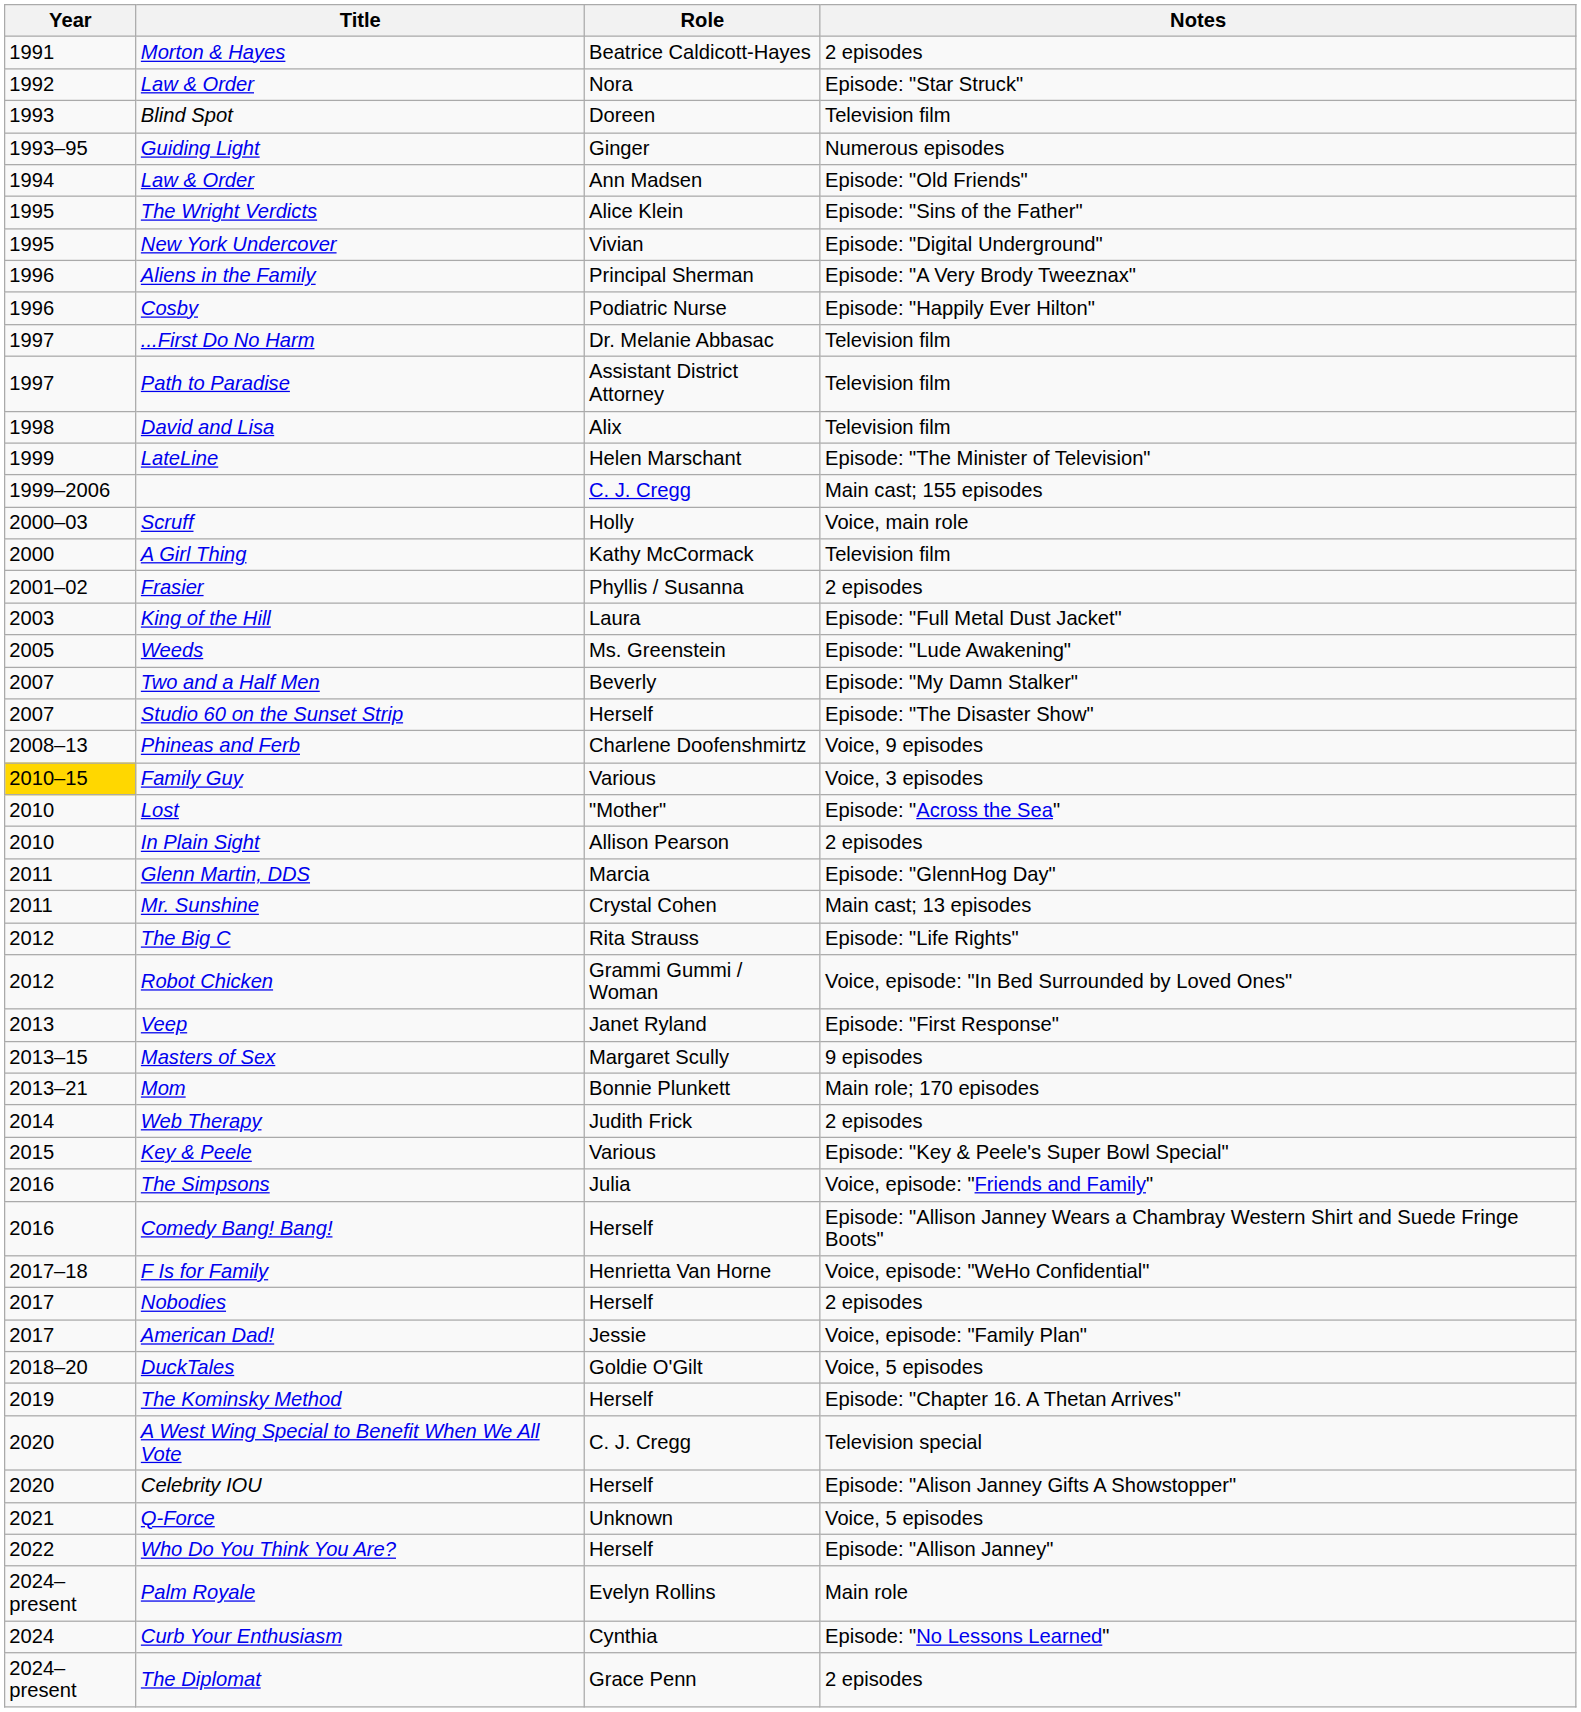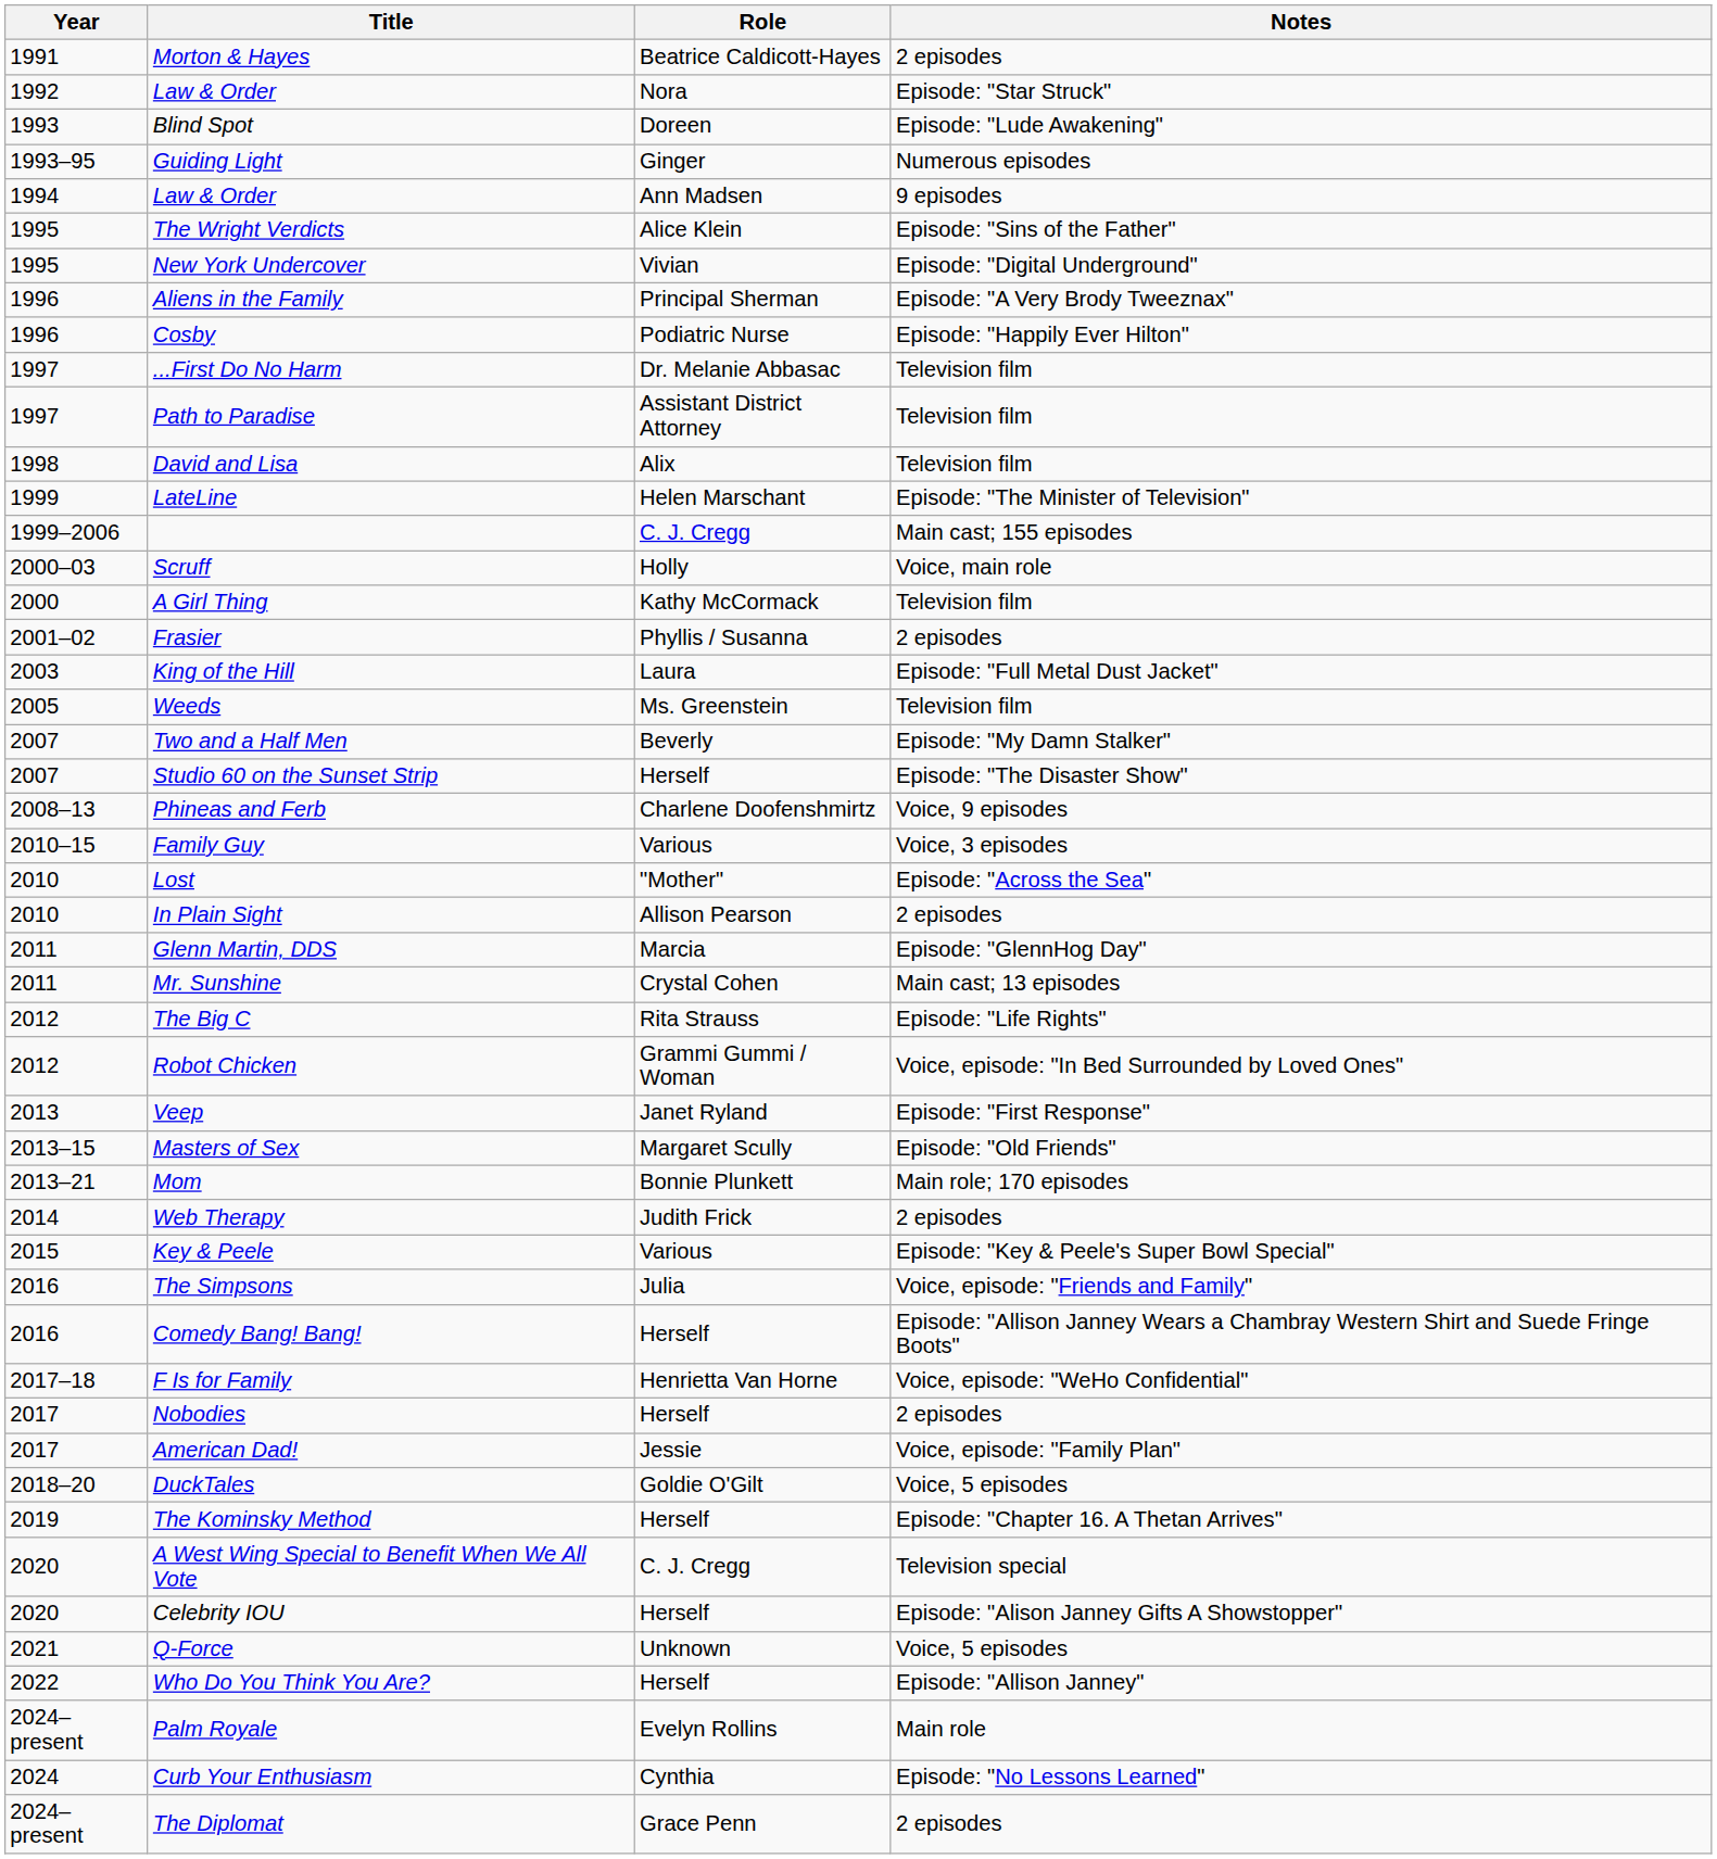 <table class="wikitable sortable">
 <tr>
 <th>Year</th>
 <th>Title</th>
 <th>Role</th>
 <th class="unsortable">Notes</th>
 </tr>
 <tr>
 <td>1991</td>
 <td><em><a href='#'>Morton & Hayes</a></em></td>
 <td>Beatrice Caldicott-Hayes</td>
 <td>2 episodes</td>
 </tr>
 <tr>
 <td>1992</td>
 <td><em><a href='#'>Law & Order</a></em></td>
 <td>Nora</td>
 <td>Episode: "Star Struck"</td>
 </tr>
 <tr>
 <td>1993</td>
 <td><em>Blind Spot</em></td>
 <td>Doreen</td>
-<td>Television film</td>
+<td>Episode: "Lude Awakening"</td>
 </tr>
 <tr>
 <td>1993–95</td>
 <td><em><a href='#'>Guiding Light</a></em></td>
 <td>Ginger</td>
 <td>Numerous episodes</td>
 </tr>
 <tr>
 <td>1994</td>
 <td><em><a href='#'>Law & Order</a></em></td>
 <td>Ann Madsen</td>
-<td>Episode: "Old Friends"</td>
+<td>9 episodes</td>
 </tr>
 <tr>
 <td>1995</td>
 <td><em><a href='#'>The Wright Verdicts</a></em></td>
 <td>Alice Klein</td>
 <td>Episode: "Sins of the Father"</td>
 </tr>
 <tr>
 <td>1995</td>
 <td><em><a href='#'>New York Undercover</a></em></td>
 <td>Vivian</td>
 <td>Episode: "Digital Underground"</td>
 </tr>
 <tr>
 <td>1996</td>
 <td><em><a href='#'>Aliens in the Family</a></em></td>
 <td>Principal Sherman</td>
 <td>Episode: "A Very Brody Tweeznax"</td>
 </tr>
 <tr>
 <td>1996</td>
 <td><em><a href='#'>Cosby</a></em></td>
 <td>Podiatric Nurse</td>
 <td>Episode: "Happily Ever Hilton"</td>
 </tr>
 <tr>
 <td>1997</td>
 <td><em><a href='#'>...First Do No Harm</a></em></td>
 <td>Dr. Melanie Abbasac</td>
 <td>Television film</td>
 </tr>
 <tr>
 <td>1997</td>
 <td><em><a href='#'>Path to Paradise</a></em></td>
 <td>Assistant District Attorney</td>
 <td>Television film</td>
 </tr>
 <tr>
 <td>1998</td>
 <td><em><a href='#'>David and Lisa</a></em></td>
 <td>Alix</td>
 <td>Television film</td>
 </tr>
 <tr>
 <td>1999</td>
 <td><em><a href='#'>LateLine</a></em></td>
 <td>Helen Marschant</td>
 <td>Episode: "The Minister of Television"</td>
 </tr>
 <tr>
 <td>1999–2006</td>
 <td><em></em></td>
 <td><a href='#'>C. J. Cregg</a></td>
 <td>Main cast; 155 episodes</td>
 </tr>
 <tr>
 <td>2000–03</td>
 <td><em><a href='#'>Scruff</a></em></td>
 <td>Holly</td>
 <td>Voice, main role</td>
 </tr>
 <tr>
 <td>2000</td>
 <td><em><a href='#'>A Girl Thing</a></em></td>
 <td>Kathy McCormack</td>
 <td>Television film</td>
 </tr>
 <tr>
 <td>2001–02</td>
 <td><em><a href='#'>Frasier</a></em></td>
 <td>Phyllis / Susanna</td>
 <td>2 episodes</td>
 </tr>
 <tr>
 <td>2003</td>
 <td><em><a href='#'>King of the Hill</a></em></td>
 <td>Laura</td>
 <td>Episode: "Full Metal Dust Jacket"</td>
 </tr>
 <tr>
 <td>2005</td>
 <td><em><a href='#'>Weeds</a></em></td>
 <td>Ms. Greenstein</td>
-<td>Episode: "Lude Awakening"</td>
+<td>Television film</td>
 </tr>
 <tr>
 <td>2007</td>
 <td><em><a href='#'>Two and a Half Men</a></em></td>
 <td>Beverly</td>
 <td>Episode: "My Damn Stalker"</td>
 </tr>
 <tr>
 <td>2007</td>
 <td><em><a href='#'>Studio 60 on the Sunset Strip</a></em></td>
 <td>Herself</td>
 <td>Episode: "The Disaster Show"</td>
 </tr>
 <tr>
 <td>2008–13</td>
 <td><em><a href='#'>Phineas and Ferb</a></em></td>
 <td>Charlene Doofenshmirtz</td>
 <td>Voice, 9 episodes</td>
 </tr>
 <tr>
-<td style="background: gold;">2010–15</td>
+<td>2010–15</td>
 <td><em><a href='#'>Family Guy</a></em></td>
 <td>Various</td>
 <td>Voice, 3 episodes</td>
 </tr>
 <tr>
 <td>2010</td>
 <td><em><a href='#'>Lost</a></em></td>
 <td>"Mother"</td>
 <td>Episode: "<a href='#'>Across the Sea</a>"</td>
 </tr>
 <tr>
 <td>2010</td>
 <td><em><a href='#'>In Plain Sight</a></em></td>
 <td>Allison Pearson</td>
 <td>2 episodes</td>
 </tr>
 <tr>
 <td>2011</td>
 <td><em><a href='#'>Glenn Martin, DDS</a></em></td>
 <td>Marcia</td>
 <td>Episode: "GlennHog Day"</td>
 </tr>
 <tr>
 <td>2011</td>
 <td><em><a href='#'>Mr. Sunshine</a></em></td>
 <td>Crystal Cohen</td>
 <td>Main cast; 13 episodes</td>
 </tr>
 <tr>
 <td>2012</td>
 <td><em><a href='#'>The Big C</a></em></td>
 <td>Rita Strauss</td>
 <td>Episode: "Life Rights"</td>
 </tr>
 <tr>
 <td>2012</td>
 <td><em><a href='#'>Robot Chicken</a></em></td>
 <td>Grammi Gummi / Woman</td>
 <td>Voice, episode: "In Bed Surrounded by Loved Ones"</td>
 </tr>
 <tr>
 <td>2013</td>
 <td><em><a href='#'>Veep</a></em></td>
 <td>Janet Ryland</td>
 <td>Episode: "First Response"</td>
 </tr>
 <tr>
 <td>2013–15</td>
 <td><em><a href='#'>Masters of Sex</a></em></td>
 <td>Margaret Scully</td>
-<td>9 episodes</td>
+<td>Episode: "Old Friends"</td>
 </tr>
 <tr>
 <td>2013–21</td>
 <td><em><a href='#'>Mom</a></em></td>
 <td>Bonnie Plunkett</td>
 <td>Main role; 170 episodes</td>
 </tr>
 <tr>
 <td>2014</td>
 <td><em><a href='#'>Web Therapy</a></em></td>
 <td>Judith Frick</td>
 <td>2 episodes</td>
 </tr>
 <tr>
 <td>2015</td>
 <td><em><a href='#'>Key & Peele</a></em></td>
 <td>Various</td>
 <td>Episode: "Key & Peele's Super Bowl Special"</td>
 </tr>
 <tr>
 <td>2016</td>
 <td><em><a href='#'>The Simpsons</a></em></td>
 <td>Julia</td>
 <td>Voice, episode: "<a href='#'>Friends and Family</a>"</td>
 </tr>
 <tr>
 <td>2016</td>
 <td><em><a href='#'>Comedy Bang! Bang!</a></em></td>
 <td>Herself</td>
 <td>Episode: "Allison Janney Wears a Chambray Western Shirt and Suede Fringe Boots"</td>
 </tr>
 <tr>
 <td>2017–18</td>
 <td><em><a href='#'>F Is for Family</a></em></td>
 <td>Henrietta Van Horne</td>
 <td>Voice, episode: "WeHo Confidential"</td>
 </tr>
 <tr>
 <td>2017</td>
 <td><em><a href='#'>Nobodies</a></em></td>
 <td>Herself</td>
 <td>2 episodes</td>
 </tr>
 <tr>
 <td>2017</td>
 <td><em><a href='#'>American Dad!</a></em></td>
 <td>Jessie</td>
 <td>Voice, episode: "Family Plan"</td>
 </tr>
 <tr>
 <td>2018–20</td>
 <td><em><a href='#'>DuckTales</a></em></td>
 <td>Goldie O'Gilt</td>
 <td>Voice, 5 episodes</td>
 </tr>
 <tr>
 <td>2019</td>
 <td><em><a href='#'>The Kominsky Method</a></em></td>
 <td>Herself</td>
 <td>Episode: "Chapter 16. A Thetan Arrives"</td>
 </tr>
 <tr>
 <td>2020</td>
 <td><em><a href='#'>A West Wing Special to Benefit When We All Vote</a></em></td>
 <td>C. J. Cregg</td>
 <td>Television special</td>
 </tr>
 <tr>
 <td>2020</td>
 <td><em>Celebrity IOU</em></td>
 <td>Herself</td>
 <td>Episode: "Alison Janney Gifts A Showstopper"</td>
 </tr>
 <tr>
 <td>2021</td>
 <td><em><a href='#'>Q-Force</a></em></td>
 <td>Unknown</td>
 <td>Voice, 5 episodes</td>
 </tr>
 <tr>
 <td>2022</td>
 <td><em><a href='#'>Who Do You Think You Are?</a></em></td>
 <td>Herself</td>
 <td>Episode: "Allison Janney"</td>
 </tr>
 <tr>
 <td>2024–present</td>
 <td><em><a href='#'>Palm Royale</a></em></td>
 <td>Evelyn Rollins</td>
 <td>Main role</td>
 </tr>
 <tr>
 <td>2024</td>
 <td><em><a href='#'>Curb Your Enthusiasm</a></em></td>
 <td>Cynthia</td>
 <td>Episode: "<a href='#'>No Lessons Learned</a>"</td>
 </tr>
 <tr>
 <td>2024–present</td>
 <td><a href='#'><em>The Diplomat</em></a></td>
 <td>Grace Penn</td>
 <td>2 episodes</td>
 </tr>
 </table>
